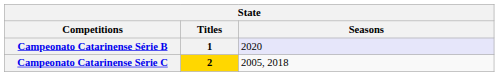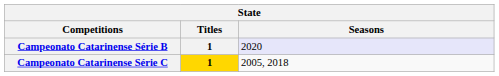 <table class="wikitable">
 <tr>
 <th colspan="3">State</th>
 </tr>
 <tr>
 <th style="width:260px">Competitions</th>
 <th style="width:80px">Titles</th>
 <th style="width:380px">Seasons</th>
 </tr>
 <tr>
 <th><a href='#'>Campeonato Catarinense Série B</a></th>
 <th>1</th>
 <td style="background: lavender;">2020</td>
 </tr>
 <tr>
 <th><a href='#'>Campeonato Catarinense Série C</a></th>
-<td bgcolor="gold" style="text-align:center"><strong>2</strong></td>
+<td bgcolor="gold" style="text-align:center"><strong>1</strong></td>
 <td>2005, 2018</td>
 </tr>
 </table>
